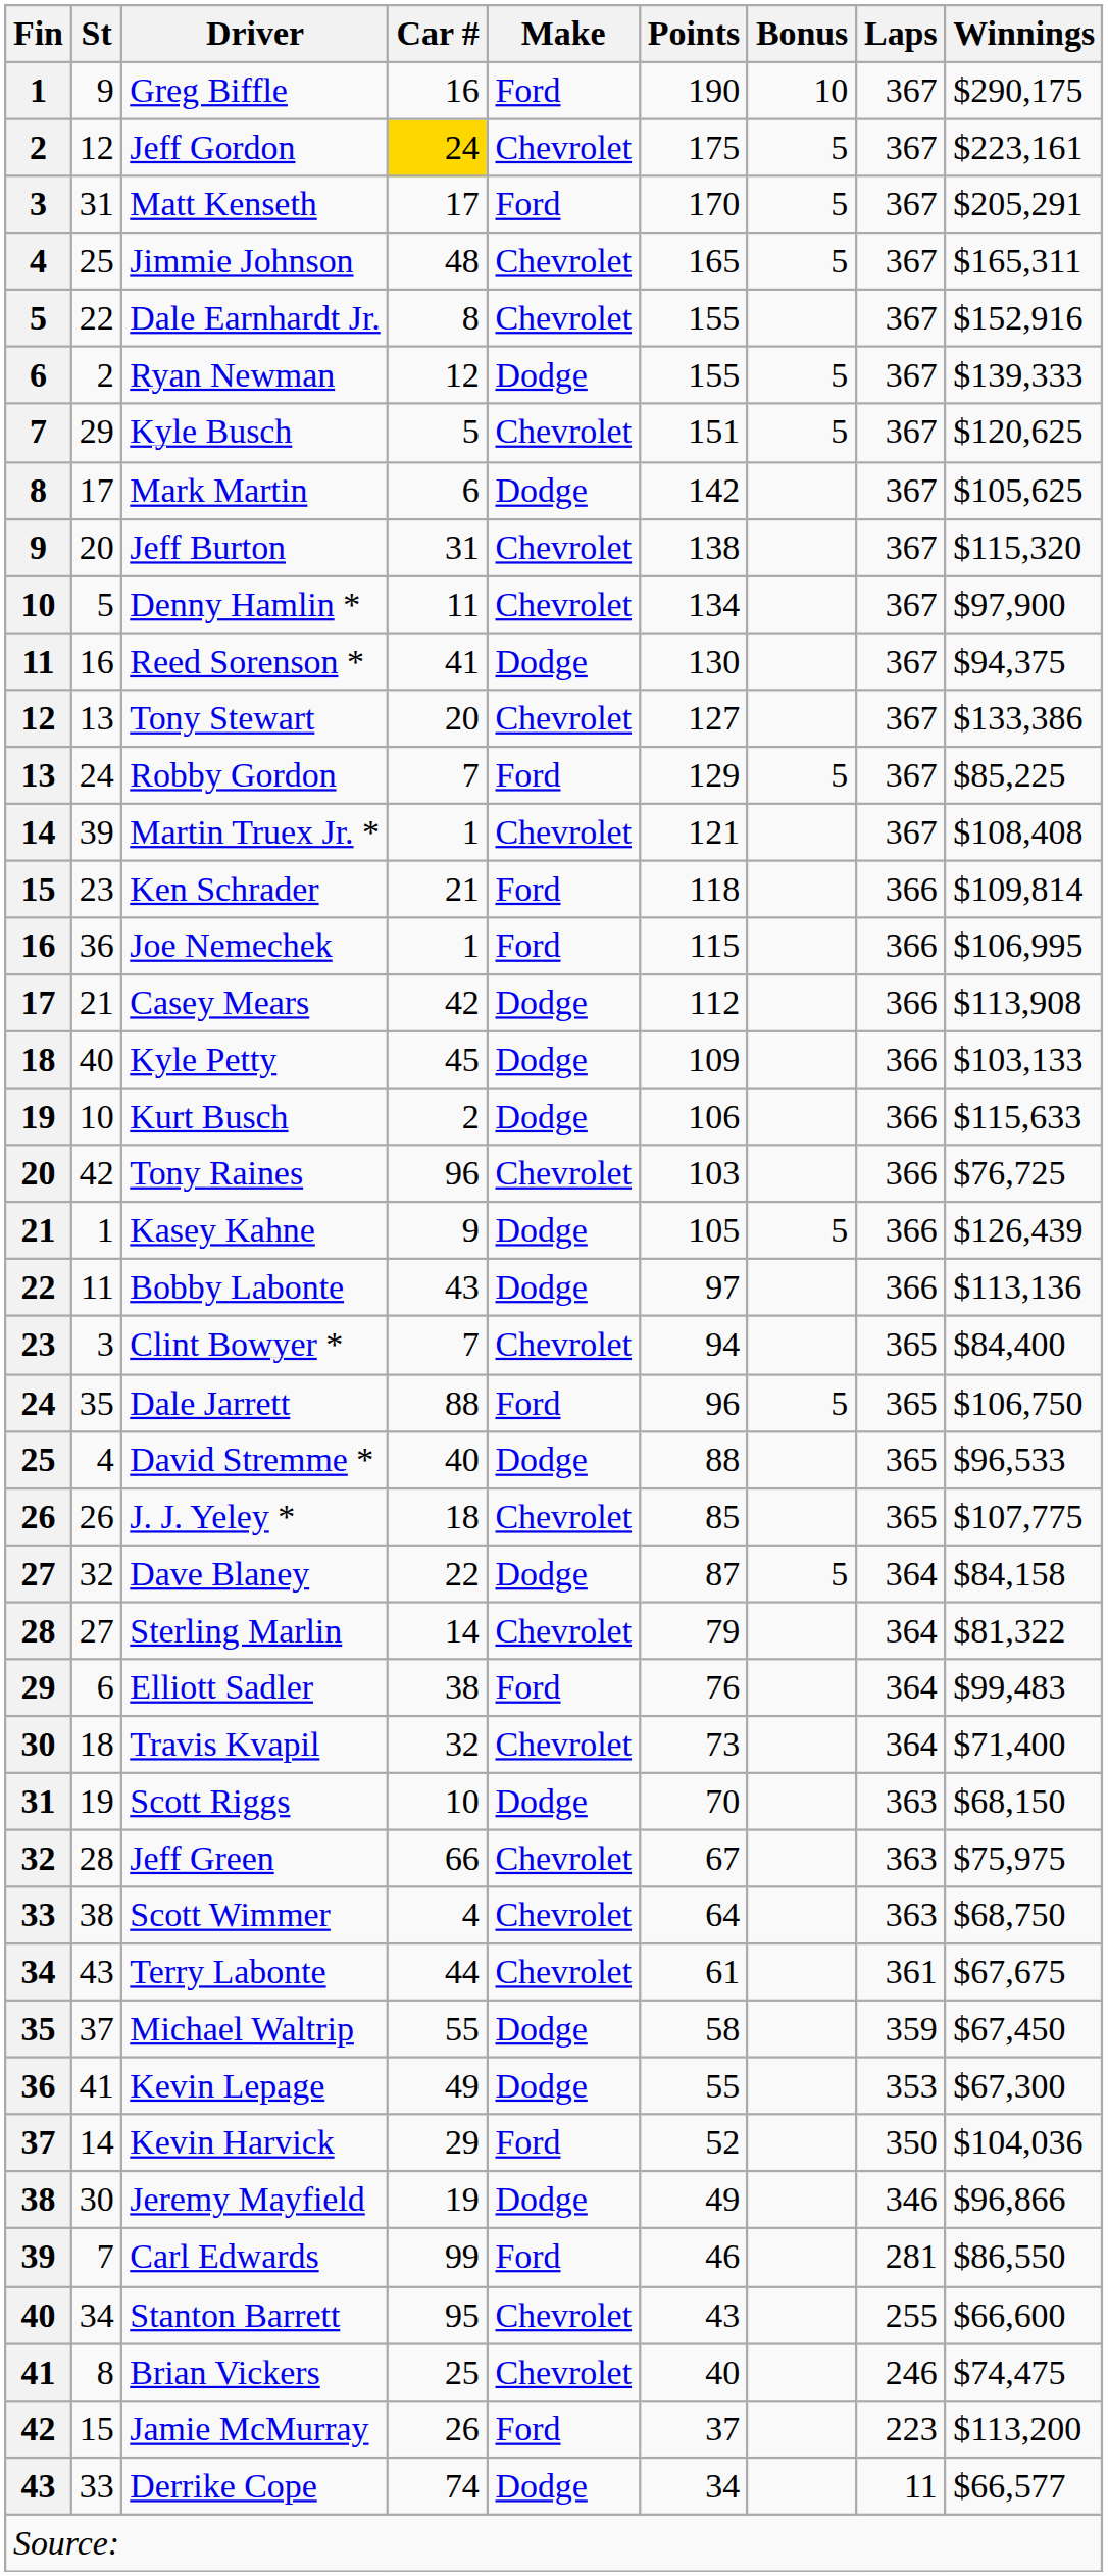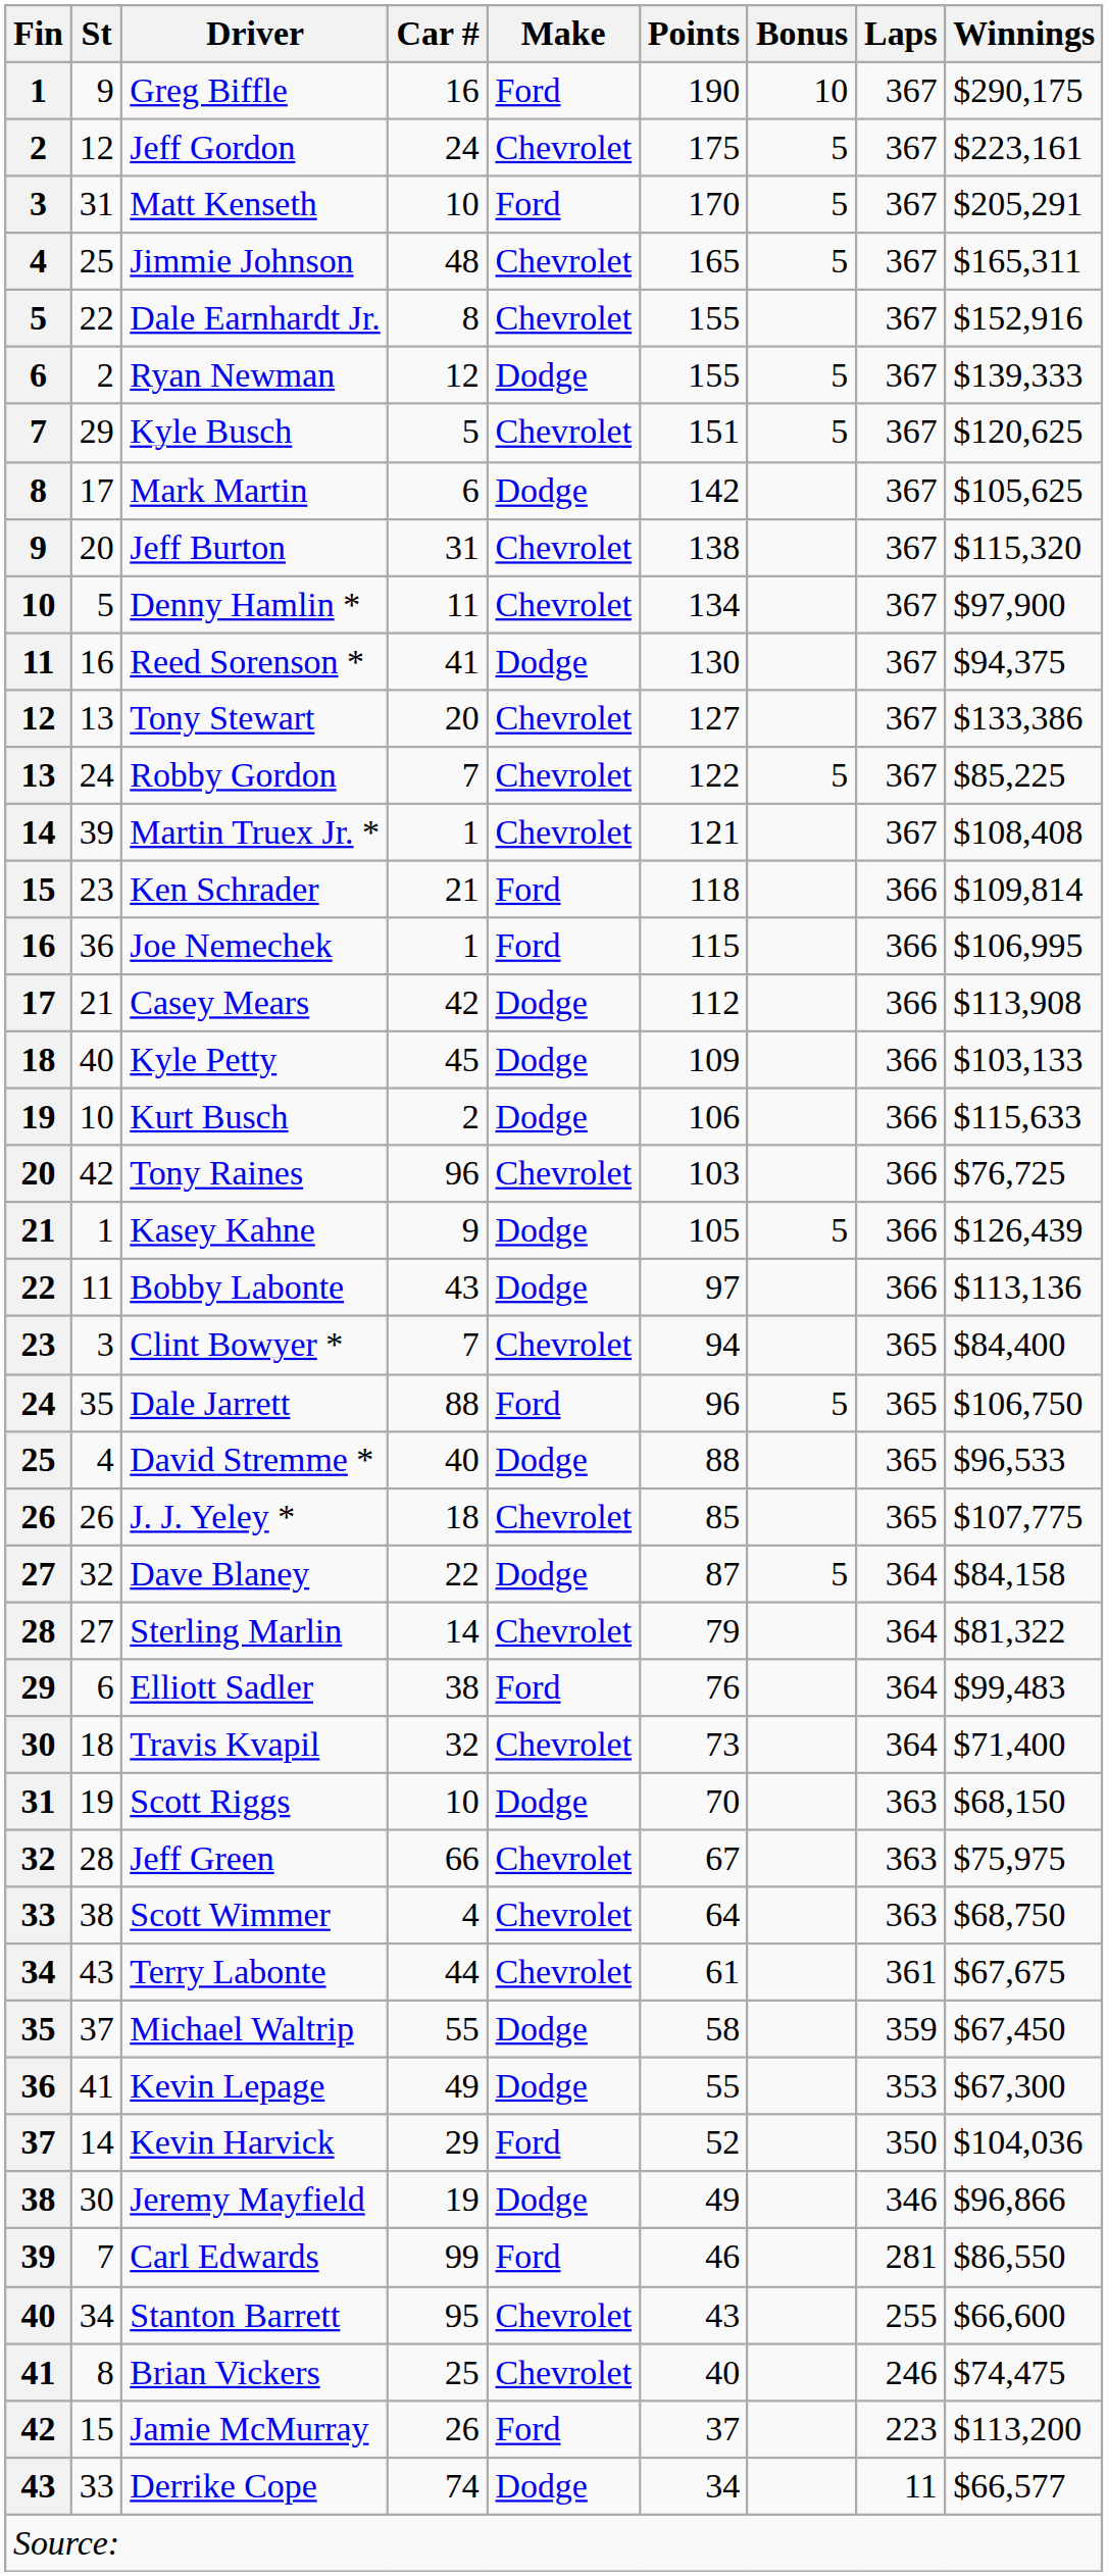 <table class="wikitable" style="font-size: 95%;" cellspacing="0" cellpadding="0" border="0">
 <tr>
 <th>Fin</th>
 <th>St</th>
 <th>Driver</th>
 <th>Car #</th>
 <th>Make</th>
 <th>Points</th>
 <th>Bonus</th>
 <th>Laps</th>
 <th>Winnings</th>
 </tr>
 <tr>
 <th>1</th>
 <td align="right">9</td>
 <td><a href='#'>Greg Biffle</a></td>
 <td align="right">16</td>
 <td><a href='#'>Ford</a></td>
 <td align="right">190</td>
 <td align="right">10</td>
 <td align="right">367</td>
 <td>$290,175</td>
 </tr>
 <tr>
 <th>2</th>
 <td align="right">12</td>
 <td><a href='#'>Jeff Gordon</a></td>
-<td align="right" style="background: gold;">24</td>
+<td align="right">24</td>
 <td><a href='#'>Chevrolet</a></td>
 <td align="right">175</td>
 <td align="right">5</td>
 <td align="right">367</td>
 <td>$223,161</td>
 </tr>
 <tr>
 <th>3</th>
 <td align="right">31</td>
 <td><a href='#'>Matt Kenseth</a></td>
-<td align="right">17</td>
+<td align="right">10</td>
 <td><a href='#'>Ford</a></td>
 <td align="right">170</td>
 <td align="right">5</td>
 <td align="right">367</td>
 <td>$205,291</td>
 </tr>
 <tr>
 <th>4</th>
 <td align="right">25</td>
 <td><a href='#'>Jimmie Johnson</a></td>
 <td align="right">48</td>
 <td><a href='#'>Chevrolet</a></td>
 <td align="right">165</td>
 <td align="right">5</td>
 <td align="right">367</td>
 <td>$165,311</td>
 </tr>
 <tr>
 <th>5</th>
 <td align="right">22</td>
 <td><a href='#'>Dale Earnhardt Jr.</a></td>
 <td align="right">8</td>
 <td><a href='#'>Chevrolet</a></td>
 <td align="right">155</td>
 <td></td>
 <td align="right">367</td>
 <td>$152,916</td>
 </tr>
 <tr>
 <th>6</th>
 <td align="right">2</td>
 <td><a href='#'>Ryan Newman</a></td>
 <td align="right">12</td>
 <td><a href='#'>Dodge</a></td>
 <td align="right">155</td>
 <td align="right">5</td>
 <td align="right">367</td>
 <td>$139,333</td>
 </tr>
 <tr>
 <th>7</th>
 <td align="right">29</td>
 <td><a href='#'>Kyle Busch</a></td>
 <td align="right">5</td>
 <td><a href='#'>Chevrolet</a></td>
 <td align="right">151</td>
 <td align="right">5</td>
 <td align="right">367</td>
 <td>$120,625</td>
 </tr>
 <tr>
 <th>8</th>
 <td align="right">17</td>
 <td><a href='#'>Mark Martin</a></td>
 <td align="right">6</td>
 <td><a href='#'>Dodge</a></td>
 <td align="right">142</td>
 <td></td>
 <td align="right">367</td>
 <td>$105,625</td>
 </tr>
 <tr>
 <th>9</th>
 <td align="right">20</td>
 <td><a href='#'>Jeff Burton</a></td>
 <td align="right">31</td>
 <td><a href='#'>Chevrolet</a></td>
 <td align="right">138</td>
 <td></td>
 <td align="right">367</td>
 <td>$115,320</td>
 </tr>
 <tr>
 <th>10</th>
 <td align="right">5</td>
 <td><a href='#'>Denny Hamlin</a> *</td>
 <td align="right">11</td>
 <td><a href='#'>Chevrolet</a></td>
 <td align="right">134</td>
 <td></td>
 <td align="right">367</td>
 <td>$97,900</td>
 </tr>
 <tr>
 <th>11</th>
 <td align="right">16</td>
 <td><a href='#'>Reed Sorenson</a> *</td>
 <td align="right">41</td>
 <td><a href='#'>Dodge</a></td>
 <td align="right">130</td>
 <td></td>
 <td align="right">367</td>
 <td>$94,375</td>
 </tr>
 <tr>
 <th>12</th>
 <td align="right">13</td>
 <td><a href='#'>Tony Stewart</a></td>
 <td align="right">20</td>
 <td><a href='#'>Chevrolet</a></td>
 <td align="right">127</td>
 <td></td>
 <td align="right">367</td>
 <td>$133,386</td>
 </tr>
 <tr>
 <th>13</th>
 <td align="right">24</td>
 <td><a href='#'>Robby Gordon</a></td>
 <td align="right">7</td>
-<td><a href='#'>Ford</a></td>
-<td align="right">129</td>
+<td><a href='#'>Chevrolet</a></td>
+<td align="right">122</td>
 <td align="right">5</td>
 <td align="right">367</td>
 <td>$85,225</td>
 </tr>
 <tr>
 <th>14</th>
 <td align="right">39</td>
 <td><a href='#'>Martin Truex Jr.</a> *</td>
 <td align="right">1</td>
 <td><a href='#'>Chevrolet</a></td>
 <td align="right">121</td>
 <td></td>
 <td align="right">367</td>
 <td>$108,408</td>
 </tr>
 <tr>
 <th>15</th>
 <td align="right">23</td>
 <td><a href='#'>Ken Schrader</a></td>
 <td align="right">21</td>
 <td><a href='#'>Ford</a></td>
 <td align="right">118</td>
 <td></td>
 <td align="right">366</td>
 <td>$109,814</td>
 </tr>
 <tr>
 <th>16</th>
 <td align="right">36</td>
 <td><a href='#'>Joe Nemechek</a></td>
 <td align="right">1</td>
 <td><a href='#'>Ford</a></td>
 <td align="right">115</td>
 <td></td>
 <td align="right">366</td>
 <td>$106,995</td>
 </tr>
 <tr>
 <th>17</th>
 <td align="right">21</td>
 <td><a href='#'>Casey Mears</a></td>
 <td align="right">42</td>
 <td><a href='#'>Dodge</a></td>
 <td align="right">112</td>
 <td></td>
 <td align="right">366</td>
 <td>$113,908</td>
 </tr>
 <tr>
 <th>18</th>
 <td align="right">40</td>
 <td><a href='#'>Kyle Petty</a></td>
 <td align="right">45</td>
 <td><a href='#'>Dodge</a></td>
 <td align="right">109</td>
 <td></td>
 <td align="right">366</td>
 <td>$103,133</td>
 </tr>
 <tr>
 <th>19</th>
 <td align="right">10</td>
 <td><a href='#'>Kurt Busch</a></td>
 <td align="right">2</td>
 <td><a href='#'>Dodge</a></td>
 <td align="right">106</td>
 <td></td>
 <td align="right">366</td>
 <td>$115,633</td>
 </tr>
 <tr>
 <th>20</th>
 <td align="right">42</td>
 <td><a href='#'>Tony Raines</a></td>
 <td align="right">96</td>
 <td><a href='#'>Chevrolet</a></td>
 <td align="right">103</td>
 <td></td>
 <td align="right">366</td>
 <td>$76,725</td>
 </tr>
 <tr>
 <th>21</th>
 <td align="right">1</td>
 <td><a href='#'>Kasey Kahne</a></td>
 <td align="right">9</td>
 <td><a href='#'>Dodge</a></td>
 <td align="right">105</td>
 <td align="right">5</td>
 <td align="right">366</td>
 <td>$126,439</td>
 </tr>
 <tr>
 <th>22</th>
 <td align="right">11</td>
 <td><a href='#'>Bobby Labonte</a></td>
 <td align="right">43</td>
 <td><a href='#'>Dodge</a></td>
 <td align="right">97</td>
 <td></td>
 <td align="right">366</td>
 <td>$113,136</td>
 </tr>
 <tr>
 <th>23</th>
 <td align="right">3</td>
 <td><a href='#'>Clint Bowyer</a> *</td>
 <td align="right">7</td>
 <td><a href='#'>Chevrolet</a></td>
 <td align="right">94</td>
 <td></td>
 <td align="right">365</td>
 <td>$84,400</td>
 </tr>
 <tr>
 <th>24</th>
 <td align="right">35</td>
 <td><a href='#'>Dale Jarrett</a></td>
 <td align="right">88</td>
 <td><a href='#'>Ford</a></td>
 <td align="right">96</td>
 <td align="right">5</td>
 <td align="right">365</td>
 <td>$106,750</td>
 </tr>
 <tr>
 <th>25</th>
 <td align="right">4</td>
 <td><a href='#'>David Stremme</a> *</td>
 <td align="right">40</td>
 <td><a href='#'>Dodge</a></td>
 <td align="right">88</td>
 <td></td>
 <td align="right">365</td>
 <td>$96,533</td>
 </tr>
 <tr>
 <th>26</th>
 <td align="right">26</td>
 <td><a href='#'>J. J. Yeley</a> *</td>
 <td align="right">18</td>
 <td><a href='#'>Chevrolet</a></td>
 <td align="right">85</td>
 <td></td>
 <td align="right">365</td>
 <td>$107,775</td>
 </tr>
 <tr>
 <th>27</th>
 <td align="right">32</td>
 <td><a href='#'>Dave Blaney</a></td>
 <td align="right">22</td>
 <td><a href='#'>Dodge</a></td>
 <td align="right">87</td>
 <td align="right">5</td>
 <td align="right">364</td>
 <td>$84,158</td>
 </tr>
 <tr>
 <th>28</th>
 <td align="right">27</td>
 <td><a href='#'>Sterling Marlin</a></td>
 <td align="right">14</td>
 <td><a href='#'>Chevrolet</a></td>
 <td align="right">79</td>
 <td></td>
 <td align="right">364</td>
 <td>$81,322</td>
 </tr>
 <tr>
 <th>29</th>
 <td align="right">6</td>
 <td><a href='#'>Elliott Sadler</a></td>
 <td align="right">38</td>
 <td><a href='#'>Ford</a></td>
 <td align="right">76</td>
 <td></td>
 <td align="right">364</td>
 <td>$99,483</td>
 </tr>
 <tr>
 <th>30</th>
 <td align="right">18</td>
 <td><a href='#'>Travis Kvapil</a></td>
 <td align="right">32</td>
 <td><a href='#'>Chevrolet</a></td>
 <td align="right">73</td>
 <td></td>
 <td align="right">364</td>
 <td>$71,400</td>
 </tr>
 <tr>
 <th>31</th>
 <td align="right">19</td>
 <td><a href='#'>Scott Riggs</a></td>
 <td align="right">10</td>
 <td><a href='#'>Dodge</a></td>
 <td align="right">70</td>
 <td></td>
 <td align="right">363</td>
 <td>$68,150</td>
 </tr>
 <tr>
 <th>32</th>
 <td align="right">28</td>
 <td><a href='#'>Jeff Green</a></td>
 <td align="right">66</td>
 <td><a href='#'>Chevrolet</a></td>
 <td align="right">67</td>
 <td></td>
 <td align="right">363</td>
 <td>$75,975</td>
 </tr>
 <tr>
 <th>33</th>
 <td align="right">38</td>
 <td><a href='#'>Scott Wimmer</a></td>
 <td align="right">4</td>
 <td><a href='#'>Chevrolet</a></td>
 <td align="right">64</td>
 <td></td>
 <td align="right">363</td>
 <td>$68,750</td>
 </tr>
 <tr>
 <th>34</th>
 <td align="right">43</td>
 <td><a href='#'>Terry Labonte</a></td>
 <td align="right">44</td>
 <td><a href='#'>Chevrolet</a></td>
 <td align="right">61</td>
 <td></td>
 <td align="right">361</td>
 <td>$67,675</td>
 </tr>
 <tr>
 <th>35</th>
 <td align="right">37</td>
 <td><a href='#'>Michael Waltrip</a></td>
 <td align="right">55</td>
 <td><a href='#'>Dodge</a></td>
 <td align="right">58</td>
 <td></td>
 <td align="right">359</td>
 <td>$67,450</td>
 </tr>
 <tr>
 <th>36</th>
 <td align="right">41</td>
 <td><a href='#'>Kevin Lepage</a></td>
 <td align="right">49</td>
 <td><a href='#'>Dodge</a></td>
 <td align="right">55</td>
 <td></td>
 <td align="right">353</td>
 <td>$67,300</td>
 </tr>
 <tr>
 <th>37</th>
 <td align="right">14</td>
 <td><a href='#'>Kevin Harvick</a></td>
 <td align="right">29</td>
 <td><a href='#'>Ford</a></td>
 <td align="right">52</td>
 <td></td>
 <td align="right">350</td>
 <td>$104,036</td>
 </tr>
 <tr>
 <th>38</th>
 <td align="right">30</td>
 <td><a href='#'>Jeremy Mayfield</a></td>
 <td align="right">19</td>
 <td><a href='#'>Dodge</a></td>
 <td align="right">49</td>
 <td></td>
 <td align="right">346</td>
 <td>$96,866</td>
 </tr>
 <tr>
 <th>39</th>
 <td align="right">7</td>
 <td><a href='#'>Carl Edwards</a></td>
 <td align="right">99</td>
 <td><a href='#'>Ford</a></td>
 <td align="right">46</td>
 <td></td>
 <td align="right">281</td>
 <td>$86,550</td>
 </tr>
 <tr>
 <th>40</th>
 <td align="right">34</td>
 <td><a href='#'>Stanton Barrett</a></td>
 <td align="right">95</td>
 <td><a href='#'>Chevrolet</a></td>
 <td align="right">43</td>
 <td></td>
 <td align="right">255</td>
 <td>$66,600</td>
 </tr>
 <tr>
 <th>41</th>
 <td align="right">8</td>
 <td><a href='#'>Brian Vickers</a></td>
 <td align="right">25</td>
 <td><a href='#'>Chevrolet</a></td>
 <td align="right">40</td>
 <td></td>
 <td align="right">246</td>
 <td>$74,475</td>
 </tr>
 <tr>
 <th>42</th>
 <td align="right">15</td>
 <td><a href='#'>Jamie McMurray</a></td>
 <td align="right">26</td>
 <td><a href='#'>Ford</a></td>
 <td align="right">37</td>
 <td></td>
 <td align="right">223</td>
 <td>$113,200</td>
 </tr>
 <tr>
 <th>43</th>
 <td align="right">33</td>
 <td><a href='#'>Derrike Cope</a></td>
 <td align="right">74</td>
 <td><a href='#'>Dodge</a></td>
 <td align="right">34</td>
 <td></td>
 <td align="right">11</td>
 <td>$66,577</td>
 </tr>
 <tr>
 <td colspan=9><em>Source:</em></td>
 </tr>
 </table>
